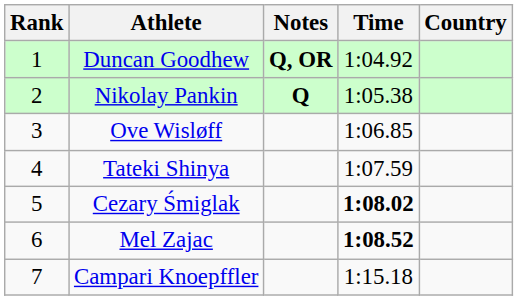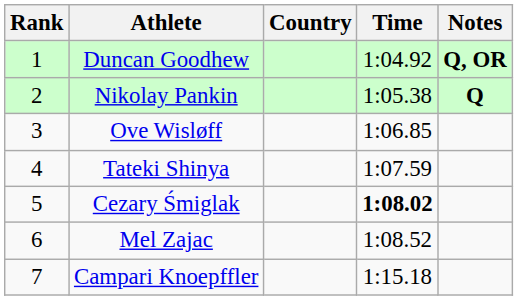 <table class="wikitable sortable" style="text-align:center">
 <tr>
 <th>Rank</th>
 <th>Athlete</th>
+<th>Country</th>
+<th>Time</th>
 <th>Notes</th>
-<th>Time</th>
-<th>Country</th>
 </tr>
 <tr bgcolor=ccffcc>
 <td>1</td>
 <td><a href='#'>Duncan Goodhew</a></td>
+<td align=left></td>
+<td>1:04.92</td>
 <td><strong>Q, OR </strong></td>
-<td>1:04.92</td>
-<td align=left></td>
 </tr>
 <tr bgcolor=ccffcc>
 <td>2</td>
 <td><a href='#'>Nikolay Pankin</a></td>
+<td align=left></td>
+<td>1:05.38</td>
 <td><strong>Q </strong></td>
-<td>1:05.38</td>
-<td align=left></td>
 </tr>
 <tr>
 <td>3</td>
 <td><a href='#'>Ove Wisløff</a></td>
+<td align=left></td>
+<td>1:06.85</td>
 <td><strong> </strong></td>
-<td>1:06.85</td>
-<td align=left></td>
 </tr>
 <tr>
 <td>4</td>
 <td><a href='#'>Tateki Shinya</a></td>
+<td align=left></td>
+<td>1:07.59</td>
 <td><strong> </strong></td>
-<td>1:07.59</td>
-<td align=left></td>
 </tr>
 <tr>
 <td>5</td>
 <td><a href='#'>Cezary Śmiglak</a></td>
+<td align=left></td>
+<td><strong>1:08.02</strong></td>
 <td><strong> </strong></td>
-<td><strong>1:08.02</strong></td>
-<td align=left></td>
 </tr>
 <tr>
 <td>6</td>
 <td><a href='#'>Mel Zajac</a></td>
+<td align=left></td>
+<td>1:08.52</td>
 <td><strong> </strong></td>
-<td><strong>1:08.52</strong></td>
-<td align=left></td>
 </tr>
 <tr>
 <td>7</td>
 <td><a href='#'>Campari Knoepffler</a></td>
+<td align=left></td>
+<td>1:15.18</td>
 <td><strong> </strong></td>
-<td>1:15.18</td>
-<td align=left></td>
 </tr>
 </table>
